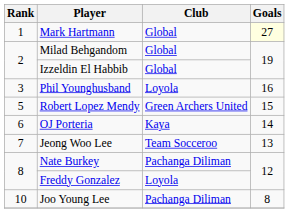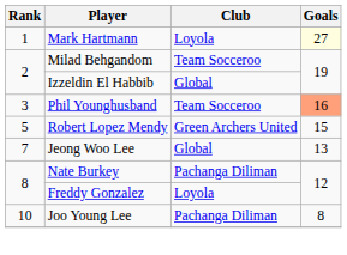 <table class="wikitable">
 <tr>
 <th>Rank</th>
 <th>Player</th>
 <th>Club</th>
 <th>Goals</th>
 </tr>
 <tr>
 <td rowspan="1" style="text-align:center;">1</td>
 <td> <a href='#'>Mark Hartmann</a></td>
-<td><a href='#'>Global</a></td>
+<td><a href='#'>Loyola</a></td>
 <td rowspan="" style="background: lightyellow; text-align:center;">27</td>
 </tr>
 <tr>
 <td rowspan="2" style="text-align:center;">2</td>
 <td> Milad Behgandom</td>
-<td><a href='#'>Global</a></td>
+<td><a href='#'>Team Socceroo</a></td>
 <td rowspan="2" style="text-align:center;">19</td>
 </tr>
 <tr>
 <td> Izzeldin El Habbib</td>
 <td><a href='#'>Global</a></td>
 </tr>
 <tr>
 <td rowspan="1" style="text-align:center;">3</td>
 <td> <a href='#'>Phil Younghusband</a></td>
-<td><a href='#'>Loyola</a></td>
-<td rowspan="1" style="text-align:center;">16</td>
+<td><a href='#'>Team Socceroo</a></td>
+<td rowspan="1" style="background: lightsalmon; text-align:center;">16</td>
 </tr>
 <tr>
 <td rowspan="1" style="text-align:center;">5</td>
 <td> <a href='#'>Robert Lopez Mendy</a></td>
 <td><a href='#'>Green Archers United</a></td>
 <td rowspan="1" style="text-align:center;">15</td>
 </tr>
 <tr>
-<td rowspan="1" style="text-align:center;">6</td>
-<td> <a href='#'>OJ Porteria</a></td>
-<td><a href='#'>Kaya</a></td>
-<td rowspan="1" style="text-align:center;">14</td>
-</tr>
-<tr>
 <td rowspan="1" style="text-align:center;">7</td>
 <td> Jeong Woo Lee</td>
-<td><a href='#'>Team Socceroo</a></td>
+<td><a href='#'>Global</a></td>
 <td rowspan="1" style="text-align:center;">13</td>
 </tr>
 <tr>
 <td rowspan="2" style="text-align:center;">8</td>
 <td> <a href='#'>Nate Burkey</a></td>
 <td><a href='#'>Pachanga Diliman</a></td>
 <td rowspan="2" style="text-align:center;">12</td>
 </tr>
 <tr>
 <td> <a href='#'>Freddy Gonzalez</a></td>
 <td><a href='#'>Loyola</a></td>
 </tr>
 <tr>
 <td rowspan="1" style="text-align:center;">10</td>
 <td> Joo Young Lee</td>
 <td><a href='#'>Pachanga Diliman</a></td>
 <td rowspan="1" style="text-align:center;">8</td>
 </tr>
 <tr>
 </tr>
 </table>
